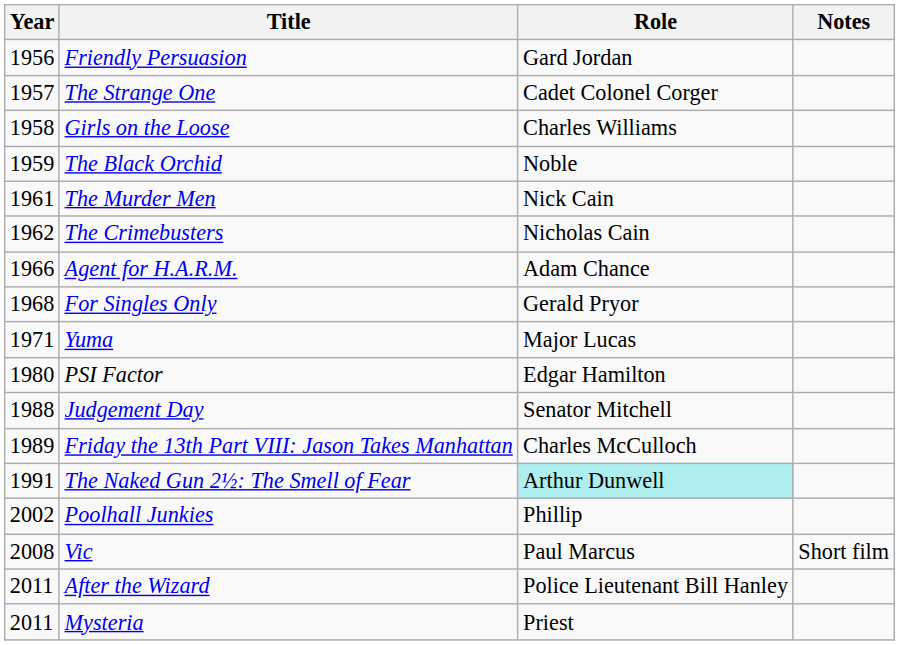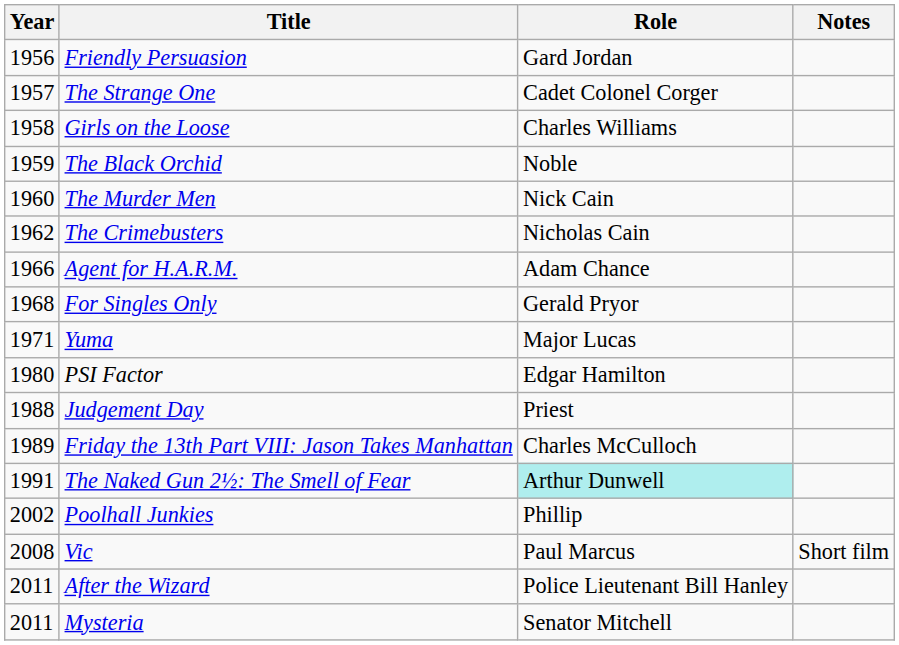 <table class="wikitable sortable">
 <tr>
 <th>Year</th>
 <th>Title</th>
 <th>Role</th>
 <th>Notes</th>
 </tr>
 <tr>
 <td>1956</td>
 <td><em><a href='#'>Friendly Persuasion</a></em></td>
 <td>Gard Jordan</td>
 <td></td>
 </tr>
 <tr>
 <td>1957</td>
 <td><em><a href='#'>The Strange One</a></em></td>
 <td>Cadet Colonel Corger</td>
 <td></td>
 </tr>
 <tr>
 <td>1958</td>
 <td><em><a href='#'>Girls on the Loose</a></em></td>
 <td>Charles Williams</td>
 <td></td>
 </tr>
 <tr>
 <td>1959</td>
 <td><em><a href='#'>The Black Orchid</a></em></td>
 <td>Noble</td>
 <td></td>
 </tr>
 <tr>
-<td>1961</td>
+<td>1960</td>
 <td><em><a href='#'>The Murder Men</a></em></td>
 <td>Nick Cain</td>
 <td></td>
 </tr>
 <tr>
 <td>1962</td>
 <td><em><a href='#'>The Crimebusters</a></em></td>
 <td>Nicholas Cain</td>
 <td></td>
 </tr>
 <tr>
 <td>1966</td>
 <td><em><a href='#'>Agent for H.A.R.M.</a></em></td>
 <td>Adam Chance</td>
 <td></td>
 </tr>
 <tr>
 <td>1968</td>
 <td><em><a href='#'>For Singles Only</a></em></td>
 <td>Gerald Pryor</td>
 <td></td>
 </tr>
 <tr>
 <td>1971</td>
 <td><em><a href='#'>Yuma</a></em></td>
 <td>Major Lucas</td>
 <td></td>
 </tr>
 <tr>
 <td>1980</td>
 <td><em>PSI Factor</em></td>
 <td>Edgar Hamilton</td>
 <td></td>
 </tr>
 <tr>
 <td>1988</td>
 <td><em><a href='#'>Judgement Day</a></em></td>
-<td>Senator Mitchell</td>
+<td>Priest</td>
 <td></td>
 </tr>
 <tr>
 <td>1989</td>
 <td><em><a href='#'>Friday the 13th Part VIII: Jason Takes Manhattan</a></em></td>
 <td>Charles McCulloch</td>
 <td></td>
 </tr>
 <tr>
 <td>1991</td>
 <td><em><a href='#'>The Naked Gun 2½: The Smell of Fear</a></em></td>
 <td style="background: paleturquoise;">Arthur Dunwell</td>
 <td></td>
 </tr>
 <tr>
 <td>2002</td>
 <td><em><a href='#'>Poolhall Junkies</a></em></td>
 <td>Phillip</td>
 <td></td>
 </tr>
 <tr>
 <td>2008</td>
 <td><em><a href='#'>Vic</a></em></td>
 <td>Paul Marcus</td>
 <td>Short film</td>
 </tr>
 <tr>
 <td>2011</td>
 <td><em><a href='#'>After the Wizard</a></em></td>
 <td>Police Lieutenant Bill Hanley</td>
 <td></td>
 </tr>
 <tr>
 <td>2011</td>
 <td><em><a href='#'>Mysteria</a></em></td>
-<td>Priest</td>
+<td>Senator Mitchell</td>
 <td></td>
 </tr>
 </table>
